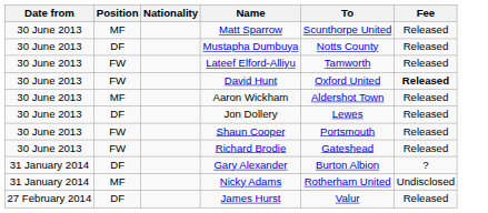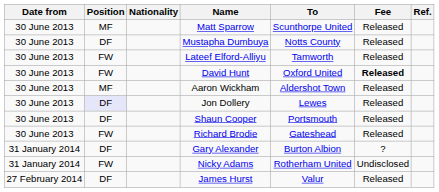 <table class="wikitable" style="text-align:center;">
 <tr>
 <th>Date from</th>
 <th>Position</th>
 <th>Nationality</th>
 <th>Name</th>
 <th>To</th>
 <th>Fee</th>
+<th>Ref.</th>
 </tr>
 <tr>
 <td>30 June 2013</td>
 <td>MF</td>
 <td></td>
 <td><a href='#'>Matt Sparrow</a></td>
 <td><a href='#'>Scunthorpe United</a></td>
 <td>Released</td>
+<td></td>
 </tr>
 <tr>
 <td>30 June 2013</td>
 <td>DF</td>
 <td></td>
 <td><a href='#'>Mustapha Dumbuya</a></td>
 <td><a href='#'>Notts County</a></td>
 <td>Released</td>
+<td></td>
 </tr>
 <tr>
 <td>30 June 2013</td>
 <td>FW</td>
 <td></td>
 <td><a href='#'>Lateef Elford-Alliyu</a></td>
 <td><a href='#'>Tamworth</a></td>
 <td>Released</td>
+<td></td>
 </tr>
 <tr>
 <td>30 June 2013</td>
 <td>FW</td>
 <td></td>
 <td><a href='#'>David Hunt</a></td>
 <td><a href='#'>Oxford United</a></td>
 <td><strong>Released</strong></td>
+<td></td>
 </tr>
 <tr>
 <td>30 June 2013</td>
 <td>MF</td>
 <td></td>
 <td>Aaron Wickham</td>
 <td><a href='#'>Aldershot Town</a></td>
 <td>Released</td>
+<td></td>
+</tr>
+<tr>
+<td>30 June 2013</td>
+<td style="background: lavender;">DF</td>
+<td></td>
+<td>Jon Dollery</td>
+<td><a href='#'>Lewes</a></td>
+<td>Released</td>
+<td></td>
 </tr>
 <tr>
 <td>30 June 2013</td>
 <td>DF</td>
 <td></td>
-<td>Jon Dollery</td>
-<td><a href='#'>Lewes</a></td>
-<td>Released</td>
-</tr>
-<tr>
-<td>30 June 2013</td>
-<td>FW</td>
-<td></td>
 <td><a href='#'>Shaun Cooper</a></td>
 <td><a href='#'>Portsmouth</a></td>
 <td>Released</td>
+<td></td>
 </tr>
 <tr>
 <td>30 June 2013</td>
 <td>FW</td>
 <td></td>
 <td><a href='#'>Richard Brodie</a></td>
 <td><a href='#'>Gateshead</a></td>
 <td>Released</td>
+<td></td>
 </tr>
 <tr>
 <td>31 January 2014</td>
 <td>DF</td>
 <td></td>
 <td><a href='#'>Gary Alexander</a></td>
 <td><a href='#'>Burton Albion</a></td>
 <td>?</td>
+<td></td>
 </tr>
 <tr>
 <td>31 January 2014</td>
-<td>MF</td>
+<td>FW</td>
 <td></td>
 <td><a href='#'>Nicky Adams</a></td>
 <td><a href='#'>Rotherham United</a></td>
 <td>Undisclosed</td>
+<td></td>
 </tr>
 <tr>
 <td>27 February 2014</td>
 <td>DF</td>
 <td></td>
 <td><a href='#'>James Hurst</a></td>
 <td><a href='#'>Valur</a></td>
 <td>Released</td>
+<td></td>
 </tr>
 </table>
